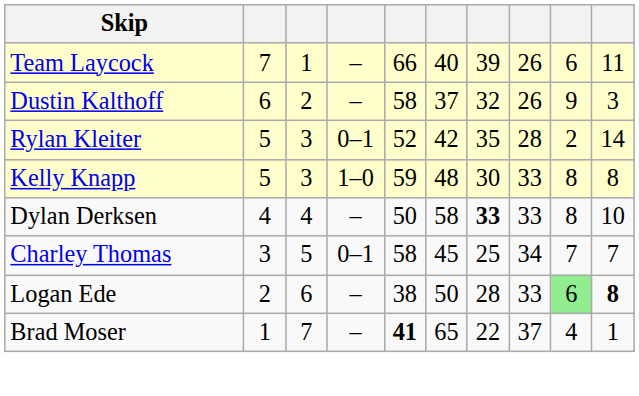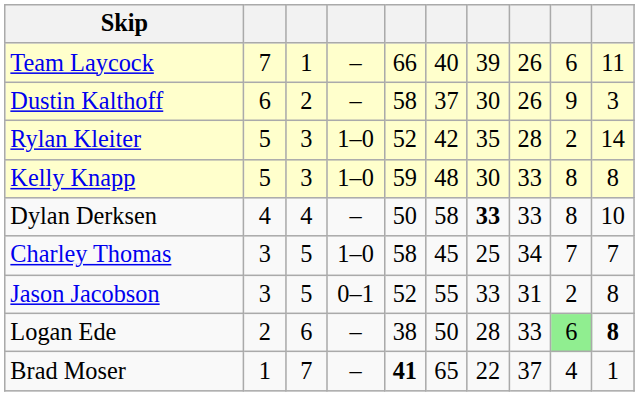 <table class=wikitable style="text-align: center;">
 <tr>
 <th width=150>Skip</th>
 <th width=20></th>
 <th width=20></th>
 <th width=30></th>
 <th width=20></th>
 <th width=20></th>
 <th width=20></th>
 <th width=20></th>
 <th width=20></th>
 <th width=20></th>
 </tr>
 <tr bgcolor=#ffffcc>
 <td style="text-align: left;"><a href='#'>Team Laycock</a></td>
 <td>7</td>
 <td>1</td>
 <td>–</td>
 <td>66</td>
 <td>40</td>
 <td>39</td>
 <td>26</td>
 <td>6</td>
 <td>11</td>
 </tr>
 <tr bgcolor=#ffffcc>
 <td style="text-align: left;"><a href='#'>Dustin Kalthoff</a></td>
 <td>6</td>
 <td>2</td>
 <td>–</td>
 <td>58</td>
 <td>37</td>
-<td>32</td>
+<td>30</td>
 <td>26</td>
 <td>9</td>
 <td>3</td>
 </tr>
 <tr bgcolor=#ffffcc>
 <td style="text-align: left;"><a href='#'>Rylan Kleiter</a></td>
 <td>5</td>
 <td>3</td>
-<td>0–1</td>
+<td>1–0</td>
 <td>52</td>
 <td>42</td>
 <td>35</td>
 <td>28</td>
 <td>2</td>
 <td>14</td>
 </tr>
 <tr bgcolor=#ffffcc>
 <td style="text-align: left;"><a href='#'>Kelly Knapp</a></td>
 <td>5</td>
 <td>3</td>
 <td>1–0</td>
 <td>59</td>
 <td>48</td>
 <td>30</td>
 <td>33</td>
 <td>8</td>
 <td>8</td>
 </tr>
 <tr>
 <td style="text-align: left;">Dylan Derksen</td>
 <td>4</td>
 <td>4</td>
 <td>–</td>
 <td>50</td>
 <td>58</td>
 <td><strong>33</strong></td>
 <td>33</td>
 <td>8</td>
 <td>10</td>
 </tr>
 <tr>
 <td style="text-align: left;"><a href='#'>Charley Thomas</a></td>
 <td>3</td>
 <td>5</td>
-<td>0–1</td>
+<td>1–0</td>
 <td>58</td>
 <td>45</td>
 <td>25</td>
 <td>34</td>
 <td>7</td>
 <td>7</td>
+</tr>
+<tr>
+<td style="text-align: left;"><a href='#'>Jason Jacobson</a></td>
+<td>3</td>
+<td>5</td>
+<td>0–1</td>
+<td>52</td>
+<td>55</td>
+<td>33</td>
+<td>31</td>
+<td>2</td>
+<td>8</td>
 </tr>
 <tr>
 <td style="text-align: left;">Logan Ede</td>
 <td>2</td>
 <td>6</td>
 <td>–</td>
 <td>38</td>
 <td>50</td>
 <td>28</td>
 <td>33</td>
 <td style="background: lightgreen;">6</td>
 <td><strong>8</strong></td>
 </tr>
 <tr>
 <td style="text-align: left;">Brad Moser</td>
 <td>1</td>
 <td>7</td>
 <td>–</td>
 <td><strong>41</strong></td>
 <td>65</td>
 <td>22</td>
 <td>37</td>
 <td>4</td>
 <td>1</td>
 </tr>
 </table>
